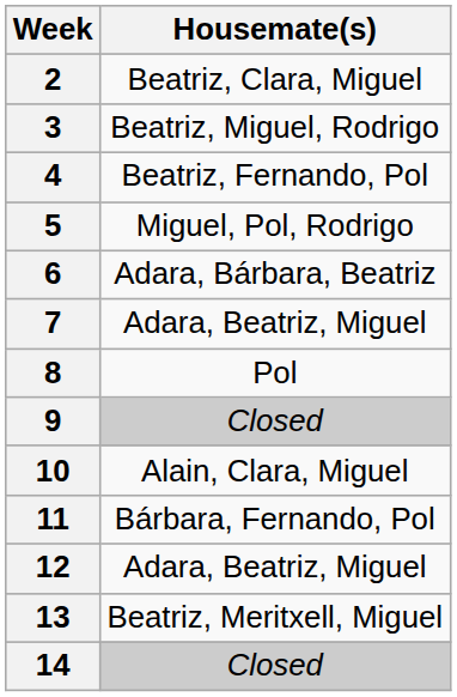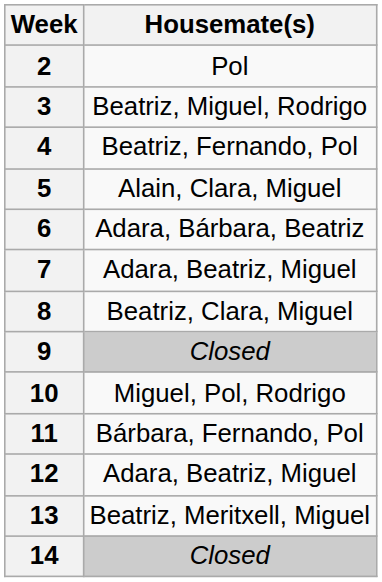 <table class="wikitable" style="text-align:center">
 <tr>
 <th>Week</th>
 <th>Housemate(s)</th>
 </tr>
 <tr>
 <th>2</th>
-<td>Beatriz, Clara, Miguel</td>
+<td>Pol</td>
 </tr>
 <tr>
 <th>3</th>
 <td>Beatriz, Miguel, Rodrigo</td>
 </tr>
 <tr>
 <th>4</th>
 <td>Beatriz, Fernando, Pol</td>
 </tr>
 <tr>
 <th>5</th>
-<td>Miguel, Pol, Rodrigo</td>
+<td>Alain, Clara, Miguel</td>
 </tr>
 <tr>
 <th>6</th>
 <td>Adara, Bárbara, Beatriz</td>
 </tr>
 <tr>
 <th>7</th>
 <td>Adara, Beatriz, Miguel</td>
 </tr>
 <tr>
 <th>8</th>
-<td>Pol</td>
+<td>Beatriz, Clara, Miguel</td>
 </tr>
 <tr>
 <th>9</th>
 <td style="background:#CCC;"><em>Closed</em></td>
 </tr>
 <tr>
 <th>10</th>
-<td>Alain, Clara, Miguel</td>
+<td>Miguel, Pol, Rodrigo</td>
 </tr>
 <tr>
 <th>11</th>
 <td>Bárbara, Fernando, Pol</td>
 </tr>
 <tr>
 <th>12</th>
 <td>Adara, Beatriz, Miguel</td>
 </tr>
 <tr>
 <th>13</th>
 <td>Beatriz, Meritxell, Miguel</td>
 </tr>
 <tr>
 <th>14</th>
 <td style="background:#CCC;"><em>Closed</em></td>
 </tr>
 </table>
